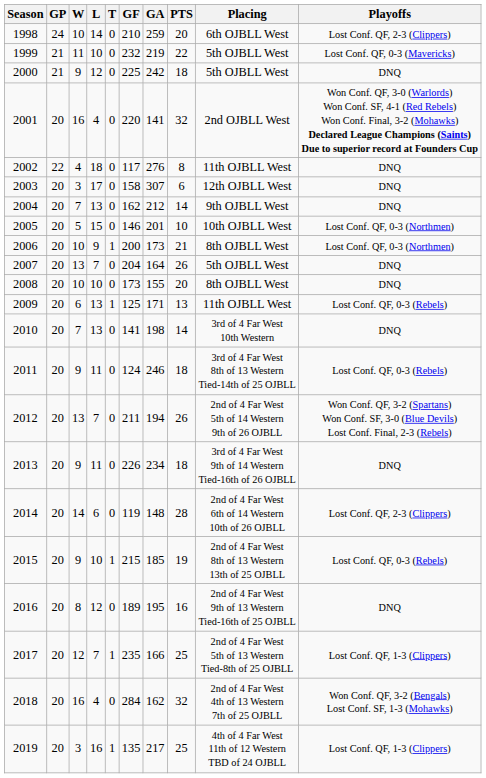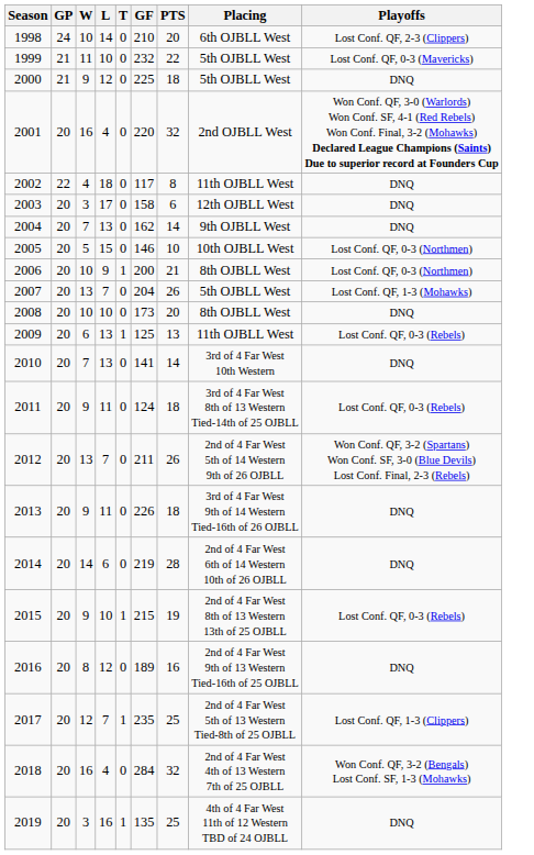 <table class="wikitable" style="text-align:center">
 <tr>
 <th>Season</th>
 <th>GP</th>
 <th>W</th>
 <th>L</th>
 <th>T</th>
 <th>GF</th>
-<th>GA</th>
 <th>PTS</th>
 <th>Placing</th>
 <th>Playoffs</th>
 </tr>
 <tr>
 <td>1998</td>
 <td>24</td>
 <td>10</td>
 <td>14</td>
 <td>0</td>
 <td>210</td>
-<td>259</td>
 <td>20</td>
 <td>6th OJBLL West</td>
 <td><small>Lost Conf. QF, 2-3 (<a href='#'>Clippers</a>)</small></td>
 </tr>
 <tr>
 <td>1999</td>
 <td>21</td>
 <td>11</td>
 <td>10</td>
 <td>0</td>
 <td>232</td>
-<td>219</td>
 <td>22</td>
 <td>5th OJBLL West</td>
 <td><small>Lost Conf. QF, 0-3 (<a href='#'>Mavericks</a>)</small></td>
 </tr>
 <tr>
 <td>2000</td>
 <td>21</td>
 <td>9</td>
 <td>12</td>
 <td>0</td>
 <td>225</td>
-<td>242</td>
 <td>18</td>
 <td>5th OJBLL West</td>
 <td><small>DNQ</small></td>
 </tr>
 <tr>
 <td>2001</td>
 <td>20</td>
 <td>16</td>
 <td>4</td>
 <td>0</td>
 <td>220</td>
-<td>141</td>
 <td>32</td>
 <td>2nd OJBLL West</td>
 <td><small>Won Conf. QF, 3-0 (<a href='#'>Warlords</a>)<br>Won Conf. SF, 4-1 (<a href='#'>Red Rebels</a>)<br>Won Conf. Final, 3-2 (<a href='#'>Mohawks</a>)<br><strong>Declared League Champions (<a href='#'>Saints</a>)<br>Due to superior record at Founders Cup</strong></small></td>
 </tr>
 <tr>
 <td>2002</td>
 <td>22</td>
 <td>4</td>
 <td>18</td>
 <td>0</td>
 <td>117</td>
-<td>276</td>
 <td>8</td>
 <td>11th OJBLL West</td>
 <td><small>DNQ</small></td>
 </tr>
 <tr>
 <td>2003</td>
 <td>20</td>
 <td>3</td>
 <td>17</td>
 <td>0</td>
 <td>158</td>
-<td>307</td>
 <td>6</td>
 <td>12th OJBLL West</td>
 <td><small>DNQ</small></td>
 </tr>
 <tr>
 <td>2004</td>
 <td>20</td>
 <td>7</td>
 <td>13</td>
 <td>0</td>
 <td>162</td>
-<td>212</td>
 <td>14</td>
 <td>9th OJBLL West</td>
 <td><small>DNQ</small></td>
 </tr>
 <tr>
 <td>2005</td>
 <td>20</td>
 <td>5</td>
 <td>15</td>
 <td>0</td>
 <td>146</td>
-<td>201</td>
 <td>10</td>
 <td>10th OJBLL West</td>
 <td><small>Lost Conf. QF, 0-3 (<a href='#'>Northmen</a>)</small></td>
 </tr>
 <tr>
 <td>2006</td>
 <td>20</td>
 <td>10</td>
 <td>9</td>
 <td>1</td>
 <td>200</td>
-<td>173</td>
 <td>21</td>
 <td>8th OJBLL West</td>
 <td><small>Lost Conf. QF, 0-3 (<a href='#'>Northmen</a>)</small></td>
 </tr>
 <tr>
 <td>2007</td>
 <td>20</td>
 <td>13</td>
 <td>7</td>
 <td>0</td>
 <td>204</td>
-<td>164</td>
 <td>26</td>
 <td>5th OJBLL West</td>
-<td><small>DNQ</small></td>
+<td><small>Lost Conf. QF, 1-3 (<a href='#'>Mohawks</a>)</small></td>
 </tr>
 <tr>
 <td>2008</td>
 <td>20</td>
 <td>10</td>
 <td>10</td>
 <td>0</td>
 <td>173</td>
-<td>155</td>
 <td>20</td>
 <td>8th OJBLL West</td>
 <td><small>DNQ</small></td>
 </tr>
 <tr>
 <td>2009</td>
 <td>20</td>
 <td>6</td>
 <td>13</td>
 <td>1</td>
 <td>125</td>
-<td>171</td>
 <td>13</td>
 <td>11th OJBLL West</td>
 <td><small>Lost Conf. QF, 0-3 (<a href='#'>Rebels</a>)</small></td>
 </tr>
 <tr>
 <td>2010</td>
 <td>20</td>
 <td>7</td>
 <td>13</td>
 <td>0</td>
 <td>141</td>
-<td>198</td>
 <td>14</td>
 <td><small>3rd of 4 Far West<br>10th Western</small></td>
 <td><small>DNQ</small></td>
 </tr>
 <tr>
 <td>2011</td>
 <td>20</td>
 <td>9</td>
 <td>11</td>
 <td>0</td>
 <td>124</td>
-<td>246</td>
 <td>18</td>
 <td><small>3rd of 4 Far West<br>8th of 13 Western<br>Tied-14th of 25 OJBLL</small></td>
 <td><small>Lost Conf. QF, 0-3 (<a href='#'>Rebels</a>)</small></td>
 </tr>
 <tr>
 <td>2012</td>
 <td>20</td>
 <td>13</td>
 <td>7</td>
 <td>0</td>
 <td>211</td>
-<td>194</td>
 <td>26</td>
 <td><small>2nd of 4 Far West<br>5th of 14 Western<br>9th of 26 OJBLL</small></td>
 <td><small>Won Conf. QF, 3-2 (<a href='#'>Spartans</a>)<br>Won Conf. SF, 3-0 (<a href='#'>Blue Devils</a>)<br>Lost Conf. Final, 2-3 (<a href='#'>Rebels</a>)</small></td>
 </tr>
 <tr>
 <td>2013</td>
 <td>20</td>
 <td>9</td>
 <td>11</td>
 <td>0</td>
 <td>226</td>
-<td>234</td>
 <td>18</td>
 <td><small>3rd of 4 Far West<br>9th of 14 Western<br>Tied-16th of 26 OJBLL</small></td>
 <td><small>DNQ</small></td>
 </tr>
 <tr>
 <td>2014</td>
 <td>20</td>
 <td>14</td>
 <td>6</td>
 <td>0</td>
-<td>119</td>
-<td>148</td>
+<td>219</td>
 <td>28</td>
 <td><small>2nd of 4 Far West<br>6th of 14 Western<br>10th of 26 OJBLL</small></td>
-<td><small>Lost Conf. QF, 2-3 (<a href='#'>Clippers</a>)</small></td>
+<td><small>DNQ</small></td>
 </tr>
 <tr>
 <td>2015</td>
 <td>20</td>
 <td>9</td>
 <td>10</td>
 <td>1</td>
 <td>215</td>
-<td>185</td>
 <td>19</td>
 <td><small>2nd of 4 Far West<br>8th of 13 Western<br>13th of 25 OJBLL</small></td>
 <td><small>Lost Conf. QF, 0-3 (<a href='#'>Rebels</a>)</small></td>
 </tr>
 <tr>
 <td>2016</td>
 <td>20</td>
 <td>8</td>
 <td>12</td>
 <td>0</td>
 <td>189</td>
-<td>195</td>
 <td>16</td>
 <td><small>2nd of 4 Far West<br>9th of 13 Western<br>Tied-16th of 25 OJBLL</small></td>
 <td><small>DNQ</small></td>
 </tr>
 <tr>
 <td>2017</td>
 <td>20</td>
 <td>12</td>
 <td>7</td>
 <td>1</td>
 <td>235</td>
-<td>166</td>
 <td>25</td>
 <td><small>2nd of 4 Far West<br>5th of 13 Western<br>Tied-8th of 25 OJBLL</small></td>
 <td><small>Lost Conf. QF, 1-3 (<a href='#'>Clippers</a>)</small></td>
 </tr>
 <tr>
 <td>2018</td>
 <td>20</td>
 <td>16</td>
 <td>4</td>
 <td>0</td>
 <td>284</td>
-<td>162</td>
 <td>32</td>
 <td><small>2nd of 4 Far West<br>4th of 13 Western<br>7th of 25 OJBLL</small></td>
 <td><small>Won Conf. QF, 3-2 (<a href='#'>Bengals</a>)<br>Lost Conf. SF, 1-3 (<a href='#'>Mohawks</a>)</small></td>
 </tr>
 <tr>
 <td>2019</td>
 <td>20</td>
 <td>3</td>
 <td>16</td>
 <td>1</td>
 <td>135</td>
-<td>217</td>
 <td>25</td>
 <td><small>4th of 4 Far West<br>11th of 12 Western<br>TBD of 24 OJBLL</small></td>
-<td><small>Lost Conf. QF, 1-3 (<a href='#'>Clippers</a>)</small></td>
+<td><small>DNQ</small></td>
 </tr>
 </table>
